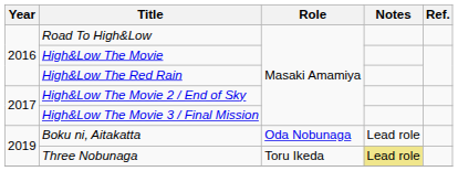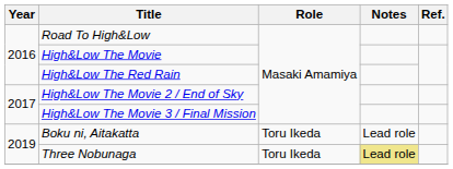 <table class="wikitable">
 <tr>
 <th>Year</th>
 <th>Title</th>
 <th>Role</th>
 <th>Notes</th>
 <th>Ref.</th>
 </tr>
 <tr>
 <td rowspan="3">2016</td>
 <td><em>Road To High&Low</em></td>
 <td rowspan="5">Masaki Amamiya</td>
 <td></td>
 <td></td>
 </tr>
 <tr>
 <td><em><a href='#'>High&Low The Movie</a></em></td>
 <td></td>
 <td rowspan="2"></td>
 </tr>
 <tr>
 <td><em><a href='#'>High&Low The Red Rain</a></em></td>
 <td></td>
 </tr>
 <tr>
 <td rowspan="2">2017</td>
 <td><em><a href='#'>High&Low The Movie 2 / End of Sky</a></em></td>
 <td></td>
 <td></td>
 </tr>
 <tr>
 <td><em><a href='#'>High&Low The Movie 3 / Final Mission</a></em></td>
 <td></td>
 <td></td>
 </tr>
 <tr>
 <td rowspan="2">2019</td>
 <td><em>Boku ni, Aitakatta</em></td>
-<td><a href='#'>Oda Nobunaga</a></td>
+<td>Toru Ikeda</td>
 <td>Lead role</td>
 <td></td>
 </tr>
 <tr>
 <td><em>Three Nobunaga</em></td>
 <td>Toru Ikeda</td>
 <td style="background: khaki;">Lead role</td>
 <td></td>
 </tr>
 <tr>
 </tr>
 </table>
